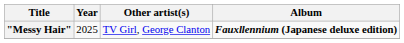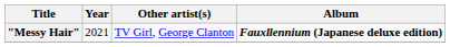 <table class="wikitable plainrowheaders" style="text-align:center;">
 <tr>
 <th scope="col">Title</th>
 <th scope="col">Year</th>
 <th scope="col">Other artist(s)</th>
 <th scope="col">Album</th>
 </tr>
 <tr>
 <th scope="row">"Messy Hair"</th>
-<td>2025</td>
+<td>2021</td>
 <td><a href='#'>TV Girl</a>, <a href='#'>George Clanton</a></td>
 <td><strong><em>Fauxllennium</em> (Japanese deluxe edition)</strong></td>
 </tr>
 <tr>
 </tr>
 </table>
